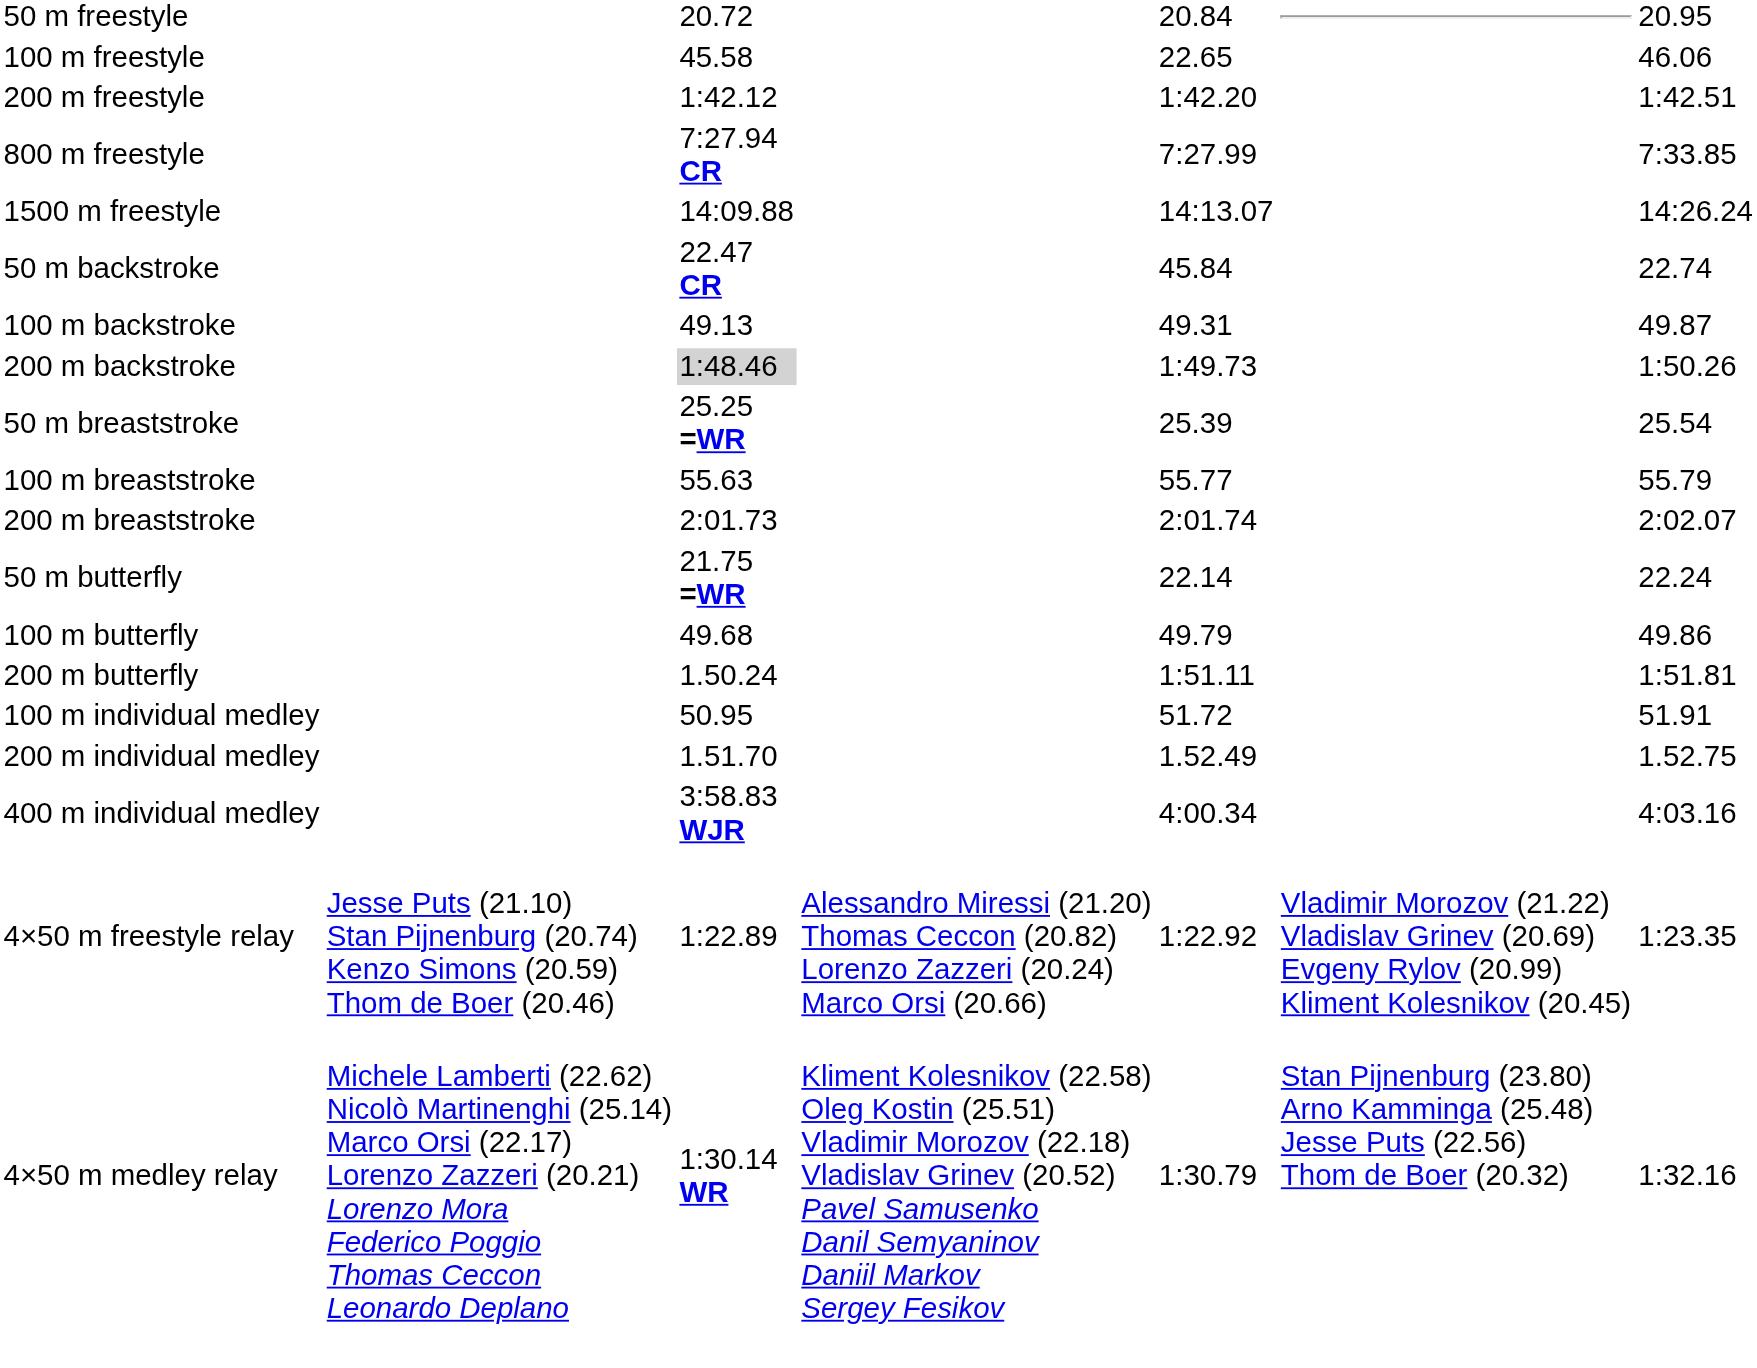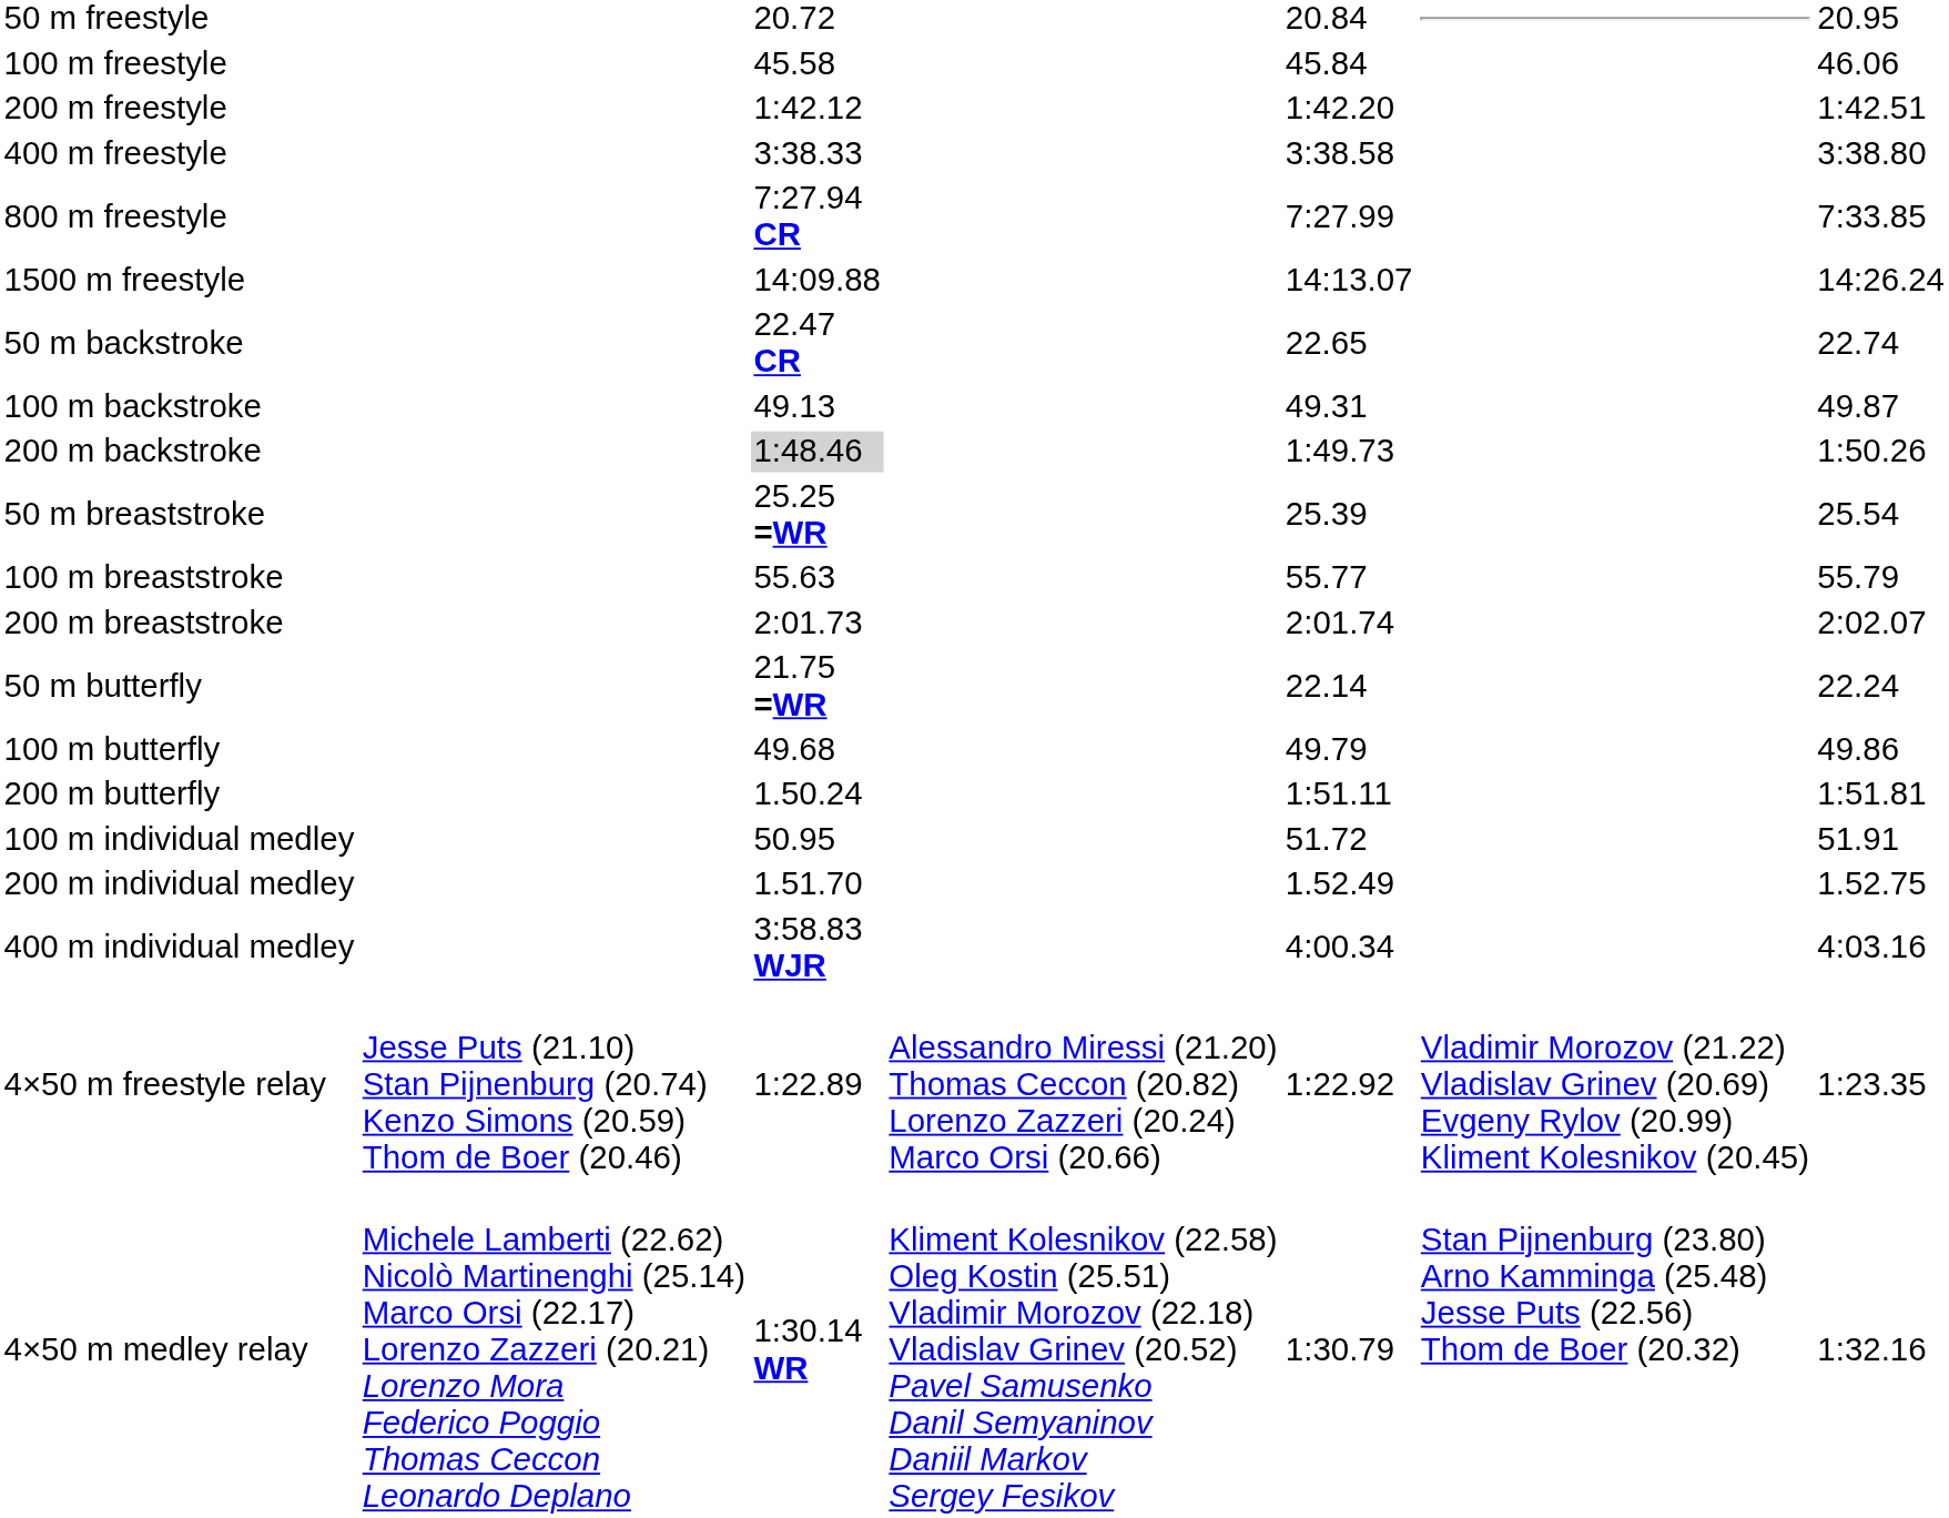 <table>
 <tr>
 <td>50 m freestyle</td>
 <td></td>
 <td>20.72</td>
 <td></td>
 <td>20.84</td>
 <td><hr></td>
 <td>20.95</td>
 </tr>
 <tr>
 <td>100 m freestyle</td>
 <td></td>
 <td>45.58</td>
 <td></td>
-<td>22.65</td>
+<td>45.84</td>
 <td></td>
 <td>46.06</td>
 </tr>
 <tr>
 <td>200 m freestyle</td>
 <td></td>
 <td>1:42.12</td>
 <td></td>
 <td>1:42.20</td>
 <td></td>
 <td>1:42.51</td>
+</tr>
+<tr>
+<td>400 m freestyle</td>
+<td></td>
+<td>3:38.33</td>
+<td></td>
+<td>3:38.58</td>
+<td></td>
+<td>3:38.80</td>
 </tr>
 <tr>
 <td>800 m freestyle</td>
 <td></td>
 <td>7:27.94<br><strong><a href='#'>CR</a></strong></td>
 <td></td>
 <td>7:27.99</td>
 <td></td>
 <td>7:33.85</td>
 </tr>
 <tr>
 <td>1500 m freestyle</td>
 <td></td>
 <td>14:09.88</td>
 <td></td>
 <td>14:13.07</td>
 <td></td>
 <td>14:26.24</td>
 </tr>
 <tr>
 <td>50 m backstroke</td>
 <td></td>
 <td>22.47<br><strong><a href='#'>CR</a></strong></td>
 <td></td>
-<td>45.84</td>
+<td>22.65</td>
 <td></td>
 <td>22.74</td>
 </tr>
 <tr>
 <td>100 m backstroke</td>
 <td></td>
 <td>49.13</td>
 <td></td>
 <td>49.31</td>
 <td></td>
 <td>49.87</td>
 </tr>
 <tr>
 <td>200 m backstroke</td>
 <td></td>
 <td style="background: lightgrey;">1:48.46</td>
 <td></td>
 <td>1:49.73</td>
 <td></td>
 <td>1:50.26</td>
 </tr>
 <tr>
 <td>50 m breaststroke</td>
 <td></td>
 <td>25.25<br><strong>=<a href='#'>WR</a></strong></td>
 <td></td>
 <td>25.39</td>
 <td></td>
 <td>25.54</td>
 </tr>
 <tr>
 <td>100 m breaststroke</td>
 <td></td>
 <td>55.63</td>
 <td></td>
 <td>55.77</td>
 <td></td>
 <td>55.79</td>
 </tr>
 <tr>
 <td>200 m breaststroke</td>
 <td></td>
 <td>2:01.73</td>
 <td></td>
 <td>2:01.74</td>
 <td></td>
 <td>2:02.07</td>
 </tr>
 <tr>
 <td>50 m butterfly</td>
 <td></td>
 <td>21.75<br><strong>=<a href='#'>WR</a></strong></td>
 <td></td>
 <td>22.14</td>
 <td></td>
 <td>22.24</td>
 </tr>
 <tr>
 <td>100 m butterfly</td>
 <td></td>
 <td>49.68</td>
 <td></td>
 <td>49.79</td>
 <td></td>
 <td>49.86</td>
 </tr>
 <tr>
 <td>200 m butterfly</td>
 <td></td>
 <td>1.50.24</td>
 <td></td>
 <td>1:51.11</td>
 <td></td>
 <td>1:51.81</td>
 </tr>
 <tr>
 <td>100 m individual medley</td>
 <td></td>
 <td>50.95</td>
 <td></td>
 <td>51.72</td>
 <td></td>
 <td>51.91</td>
 </tr>
 <tr>
 <td>200 m individual medley</td>
 <td></td>
 <td>1.51.70</td>
 <td></td>
 <td>1.52.49</td>
 <td></td>
 <td>1.52.75</td>
 </tr>
 <tr>
 <td>400 m individual medley</td>
 <td></td>
 <td>3:58.83<br><strong><a href='#'>WJR</a></strong></td>
 <td></td>
 <td>4:00.34</td>
 <td></td>
 <td>4:03.16</td>
 </tr>
 <tr>
 <td>4×50 m freestyle relay</td>
 <td><br><a href='#'>Jesse Puts</a> (21.10)<br><a href='#'>Stan Pijnenburg</a> (20.74)<br><a href='#'>Kenzo Simons</a> (20.59)<br><a href='#'>Thom de Boer</a> (20.46)</td>
 <td>1:22.89</td>
 <td><br><a href='#'>Alessandro Miressi</a> (21.20)<br><a href='#'>Thomas Ceccon</a> (20.82)<br><a href='#'>Lorenzo Zazzeri</a> (20.24)<br><a href='#'>Marco Orsi</a> (20.66)</td>
 <td>1:22.92</td>
 <td><br><a href='#'>Vladimir Morozov</a> (21.22)<br><a href='#'>Vladislav Grinev</a> (20.69)<br><a href='#'>Evgeny Rylov</a> (20.99)<br><a href='#'>Kliment Kolesnikov</a> (20.45)</td>
 <td>1:23.35</td>
 </tr>
 <tr>
 <td>4×50 m medley relay</td>
 <td><br><a href='#'>Michele Lamberti</a> (22.62)<br><a href='#'>Nicolò Martinenghi</a> (25.14)<br><a href='#'>Marco Orsi</a> (22.17)<br><a href='#'>Lorenzo Zazzeri</a> (20.21)<br><em><a href='#'>Lorenzo Mora</a><br><a href='#'>Federico Poggio</a><br><a href='#'>Thomas Ceccon</a><br><a href='#'>Leonardo Deplano</a></em></td>
 <td>1:30.14<br><strong><a href='#'>WR</a></strong></td>
 <td><br><a href='#'>Kliment Kolesnikov</a> (22.58)<br><a href='#'>Oleg Kostin</a> (25.51)<br><a href='#'>Vladimir Morozov</a> (22.18)<br><a href='#'>Vladislav Grinev</a> (20.52)<br><em><a href='#'>Pavel Samusenko</a><br><a href='#'>Danil Semyaninov</a><br><a href='#'>Daniil Markov</a><br><a href='#'>Sergey Fesikov</a></em></td>
 <td>1:30.79</td>
 <td valign=top><br><a href='#'>Stan Pijnenburg</a> (23.80)<br><a href='#'>Arno Kamminga</a> (25.48)<br><a href='#'>Jesse Puts</a> (22.56)<br><a href='#'>Thom de Boer</a> (20.32)</td>
 <td>1:32.16</td>
 </tr>
 </table>
